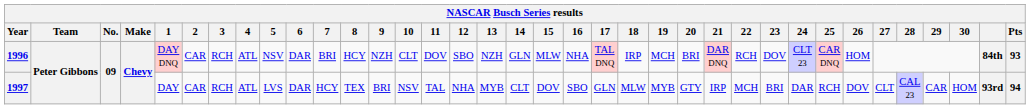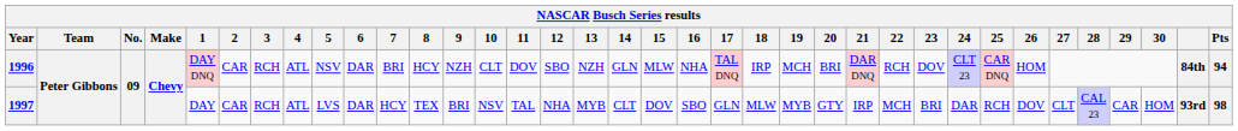 <table class="wikitable" style="text-align:center; font-size:75%">
 <tr>
 <th colspan=40><a href='#'>NASCAR</a> <a href='#'>Busch Series</a> results</th>
 </tr>
 <tr>
 <th>Year</th>
 <th>Team</th>
 <th>No.</th>
 <th>Make</th>
 <th>1</th>
 <th>2</th>
 <th>3</th>
 <th>4</th>
 <th>5</th>
 <th>6</th>
 <th>7</th>
 <th>8</th>
 <th>9</th>
 <th>10</th>
 <th>11</th>
 <th>12</th>
 <th>13</th>
 <th>14</th>
 <th>15</th>
 <th>16</th>
 <th>17</th>
 <th>18</th>
 <th>19</th>
 <th>20</th>
 <th>21</th>
 <th>22</th>
 <th>23</th>
 <th>24</th>
 <th>25</th>
 <th>26</th>
 <th>27</th>
 <th>28</th>
 <th>29</th>
 <th>30</th>
 <th></th>
 <th>Pts</th>
 </tr>
 <tr>
 <th><a href='#'>1996</a></th>
 <th rowspan=2>Peter Gibbons</th>
 <th rowspan=2>09</th>
 <th rowspan=2><a href='#'>Chevy</a></th>
 <td style="background:#FFCFCF;"><a href='#'>DAY</a><br><small>DNQ</small></td>
 <td><a href='#'>CAR</a></td>
 <td><a href='#'>RCH</a></td>
 <td><a href='#'>ATL</a></td>
 <td><a href='#'>NSV</a></td>
 <td><a href='#'>DAR</a></td>
 <td><a href='#'>BRI</a></td>
 <td><a href='#'>HCY</a></td>
 <td><a href='#'>NZH</a></td>
 <td><a href='#'>CLT</a></td>
 <td><a href='#'>DOV</a></td>
 <td><a href='#'>SBO</a></td>
 <td><a href='#'>NZH</a></td>
 <td><a href='#'>GLN</a></td>
 <td><a href='#'>MLW</a></td>
 <td><a href='#'>NHA</a></td>
 <td style="background:#FFCFCF;"><a href='#'>TAL</a><br><small>DNQ</small></td>
 <td><a href='#'>IRP</a></td>
 <td><a href='#'>MCH</a></td>
 <td><a href='#'>BRI</a></td>
 <td style="background:#FFCFCF;"><a href='#'>DAR</a><br><small>DNQ</small></td>
 <td><a href='#'>RCH</a></td>
 <td><a href='#'>DOV</a></td>
 <td style="background:#CFCFFF;"><a href='#'>CLT</a><br><small>23</small></td>
 <td style="background:#FFCFCF;"><a href='#'>CAR</a><br><small>DNQ</small></td>
 <td><a href='#'>HOM</a></td>
 <td colspan=4></td>
 <th>84th</th>
-<th>93</th>
+<th>94</th>
 </tr>
 <tr>
 <th><a href='#'>1997</a></th>
 <td><a href='#'>DAY</a></td>
 <td><a href='#'>CAR</a></td>
 <td><a href='#'>RCH</a></td>
 <td><a href='#'>ATL</a></td>
 <td><a href='#'>LVS</a></td>
 <td><a href='#'>DAR</a></td>
 <td><a href='#'>HCY</a></td>
 <td><a href='#'>TEX</a></td>
 <td><a href='#'>BRI</a></td>
 <td><a href='#'>NSV</a></td>
 <td><a href='#'>TAL</a></td>
 <td><a href='#'>NHA</a></td>
 <td><a href='#'>MYB</a></td>
 <td><a href='#'>CLT</a></td>
 <td><a href='#'>DOV</a></td>
 <td><a href='#'>SBO</a></td>
 <td><a href='#'>GLN</a></td>
 <td><a href='#'>MLW</a></td>
 <td><a href='#'>MYB</a></td>
 <td><a href='#'>GTY</a></td>
 <td><a href='#'>IRP</a></td>
 <td><a href='#'>MCH</a></td>
 <td><a href='#'>BRI</a></td>
 <td><a href='#'>DAR</a></td>
 <td><a href='#'>RCH</a></td>
 <td><a href='#'>DOV</a></td>
 <td><a href='#'>CLT</a></td>
 <td style="background:#CFCFFF;"><a href='#'>CAL</a><br><small>23</small></td>
 <td><a href='#'>CAR</a></td>
 <td><a href='#'>HOM</a></td>
 <th>93rd</th>
-<th>94</th>
+<th>98</th>
 </tr>
 </table>
